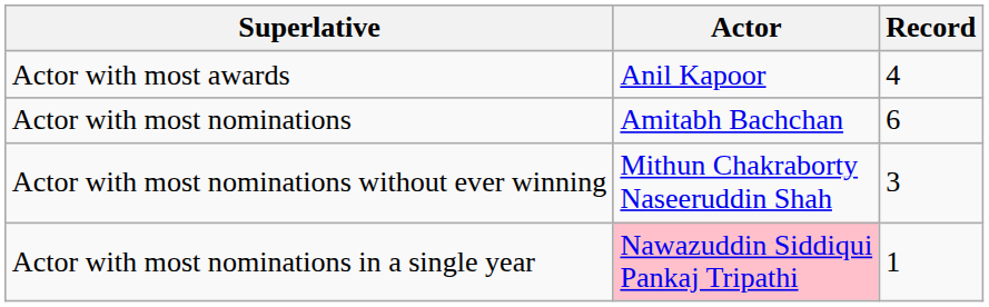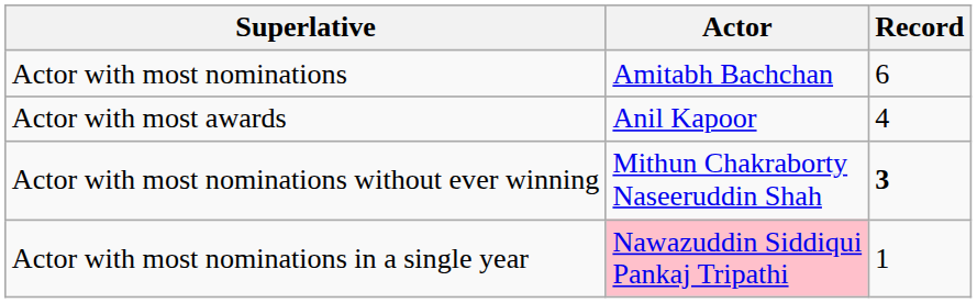 <table class="wikitable">
 <tr>
 <th>Superlative</th>
 <th>Actor</th>
 <th>Record</th>
 </tr>
 <tr>
+<td>Actor with most nominations</td>
+<td><a href='#'>Amitabh Bachchan</a></td>
+<td>6</td>
+</tr>
+<tr>
 <td>Actor with most awards</td>
 <td><a href='#'>Anil Kapoor</a></td>
 <td>4</td>
 </tr>
 <tr>
-<td>Actor with most nominations</td>
-<td><a href='#'>Amitabh Bachchan</a></td>
-<td>6</td>
-</tr>
-<tr>
 <td>Actor with most nominations without ever winning</td>
 <td><a href='#'>Mithun Chakraborty</a><br><a href='#'>Naseeruddin Shah</a></td>
-<td>3</td>
+<td><strong>3</strong></td>
 </tr>
 <tr>
 <td>Actor with most nominations in a single year</td>
 <td style="background: pink;"><a href='#'>Nawazuddin Siddiqui</a> <br> <a href='#'>Pankaj Tripathi</a> </td>
 <td>1</td>
 </tr>
 </table>
